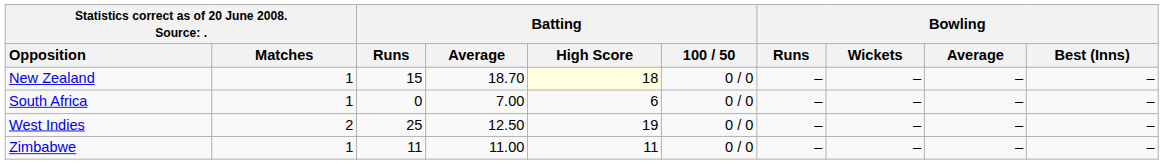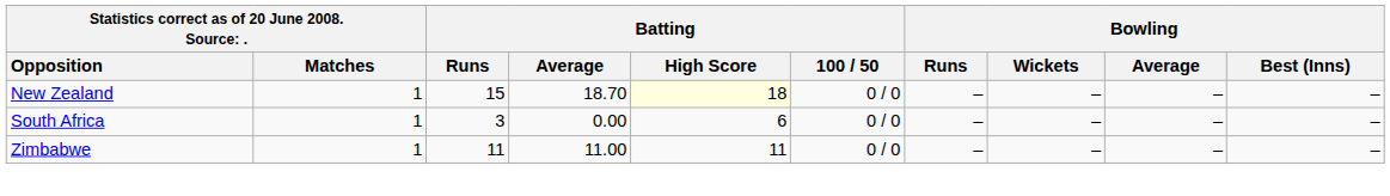 <table class="wikitable" style="margin: 1em auto 1em auto" width="80%">
 <tr>
 <th colspan=2><small>Statistics correct as of 20 June 2008.</small><br><small>Source: .</small></th>
 <th colspan=4>Batting</th>
 <th colspan=4>Bowling</th>
 </tr>
 <tr>
 <th style="text-align:left;">Opposition</th>
 <th>Matches</th>
 <th>Runs</th>
 <th>Average</th>
 <th>High Score</th>
 <th>100 / 50</th>
 <th>Runs</th>
 <th>Wickets</th>
 <th>Average</th>
 <th>Best (Inns)</th>
 </tr>
 <tr style="text-align:right;">
 <td style="text-align:left;"><a href='#'>New Zealand</a></td>
 <td>1</td>
 <td>15</td>
 <td>18.70</td>
 <td style="background: lightyellow;">18</td>
 <td>0 / 0</td>
 <td>–</td>
 <td>–</td>
 <td>–</td>
 <td>–</td>
 </tr>
 <tr style="text-align:right;">
 <td style="text-align:left;"><a href='#'>South Africa</a></td>
 <td>1</td>
-<td>0</td>
-<td>7.00</td>
+<td>3</td>
+<td>0.00</td>
 <td>6</td>
-<td>0 / 0</td>
-<td>–</td>
-<td>–</td>
-<td>–</td>
-<td>–</td>
-</tr>
-<tr style="text-align:right;">
-<td style="text-align:left;"><a href='#'>West Indies</a></td>
-<td>2</td>
-<td>25</td>
-<td>12.50</td>
-<td>19</td>
 <td>0 / 0</td>
 <td>–</td>
 <td>–</td>
 <td>–</td>
 <td>–</td>
 </tr>
 <tr style="text-align:right;">
 <td style="text-align:left;"><a href='#'>Zimbabwe</a></td>
 <td>1</td>
 <td>11</td>
 <td>11.00</td>
 <td>11</td>
 <td>0 / 0</td>
 <td>–</td>
 <td>–</td>
 <td>–</td>
 <td>–</td>
 </tr>
 </table>
